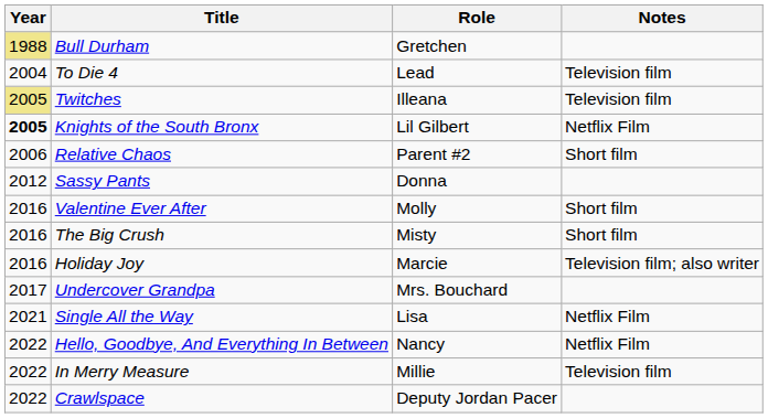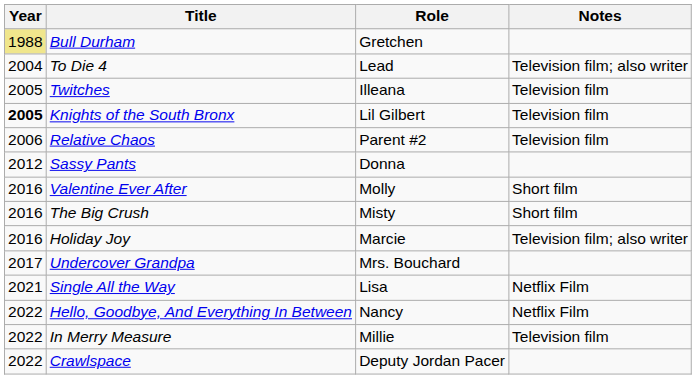 <table class="wikitable sortable">
 <tr>
 <th>Year</th>
 <th>Title</th>
 <th>Role</th>
 <th class="unsortable">Notes</th>
 </tr>
 <tr>
 <td style="background: khaki;">1988</td>
 <td><em><a href='#'>Bull Durham</a></em></td>
 <td>Gretchen</td>
 </tr>
 <tr>
 <td>2004</td>
 <td><em>To Die 4</em></td>
 <td>Lead</td>
-<td>Television film</td>
+<td>Television film; also writer</td>
 </tr>
 <tr>
-<td style="background: khaki;">2005</td>
+<td>2005</td>
 <td><em><a href='#'>Twitches</a></em></td>
 <td>Illeana</td>
 <td>Television film</td>
 </tr>
 <tr>
 <td><strong>2005</strong></td>
 <td><em><a href='#'>Knights of the South Bronx</a></em></td>
 <td>Lil Gilbert</td>
-<td>Netflix Film</td>
+<td>Television film</td>
 </tr>
 <tr>
 <td>2006</td>
 <td><em><a href='#'>Relative Chaos</a></em></td>
 <td>Parent #2</td>
-<td>Short film</td>
+<td>Television film</td>
 </tr>
 <tr>
 <td>2012</td>
 <td><em><a href='#'>Sassy Pants</a></em></td>
 <td>Donna</td>
 <td></td>
 </tr>
 <tr>
 <td>2016</td>
 <td><em><a href='#'>Valentine Ever After</a></em></td>
 <td>Molly</td>
 <td>Short film</td>
 </tr>
 <tr>
 <td>2016</td>
 <td data-sort-value="Big Crush, The"><em>The Big Crush</em></td>
 <td>Misty</td>
 <td>Short film</td>
 </tr>
 <tr>
 <td>2016</td>
 <td><em>Holiday Joy</em></td>
 <td>Marcie</td>
 <td>Television film; also writer</td>
 </tr>
 <tr>
 <td>2017</td>
 <td><em><a href='#'>Undercover Grandpa</a></em></td>
 <td>Mrs. Bouchard</td>
 <td></td>
 </tr>
 <tr>
 <td>2021</td>
 <td><em><a href='#'>Single All the Way</a></em></td>
 <td>Lisa</td>
 <td>Netflix Film</td>
 </tr>
 <tr>
 <td>2022</td>
 <td><em><a href='#'>Hello, Goodbye, And Everything In Between</a></em></td>
 <td>Nancy</td>
 <td>Netflix Film</td>
 </tr>
 <tr>
 <td>2022</td>
 <td><em>In Merry Measure</em></td>
 <td>Millie</td>
 <td>Television film</td>
 </tr>
 <tr>
 <td>2022</td>
 <td><em><a href='#'>Crawlspace</a></em></td>
 <td>Deputy Jordan Pacer</td>
 </tr>
 </table>
